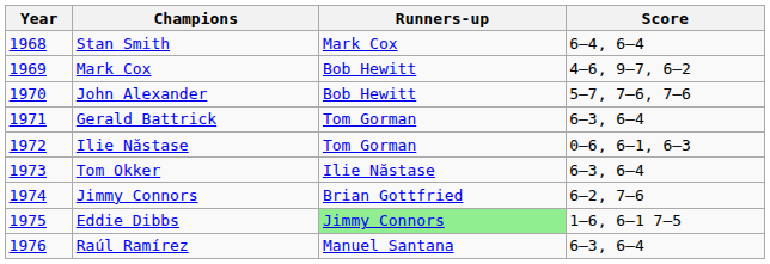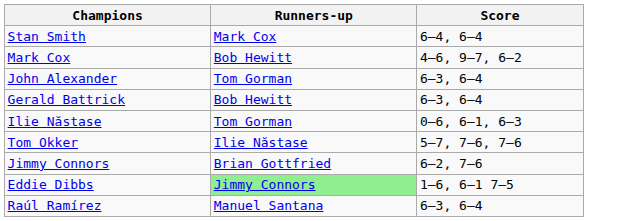 <table class="wikitable">
 <tr>
-<th style="width:50px">Year</th>
 <th style="width:200px">Champions</th>
 <th style="width:200px">Runners-up</th>
 <th style="width:160px">Score</th>
 </tr>
 <tr>
-<td><a href='#'>1968</a></td>
 <td> <a href='#'>Stan Smith</a></td>
 <td> <a href='#'>Mark Cox</a></td>
 <td>6–4, 6–4</td>
 </tr>
 <tr>
-<td><a href='#'>1969</a></td>
 <td> <a href='#'>Mark Cox</a></td>
 <td> <a href='#'>Bob Hewitt</a></td>
 <td>4–6, 9–7, 6–2</td>
 </tr>
 <tr>
-<td><a href='#'>1970</a></td>
 <td> <a href='#'>John Alexander</a></td>
-<td> <a href='#'>Bob Hewitt</a></td>
-<td>5–7, 7–6, 7–6</td>
+<td> <a href='#'>Tom Gorman</a></td>
+<td>6–3, 6–4 </td>
 </tr>
 <tr>
-<td><a href='#'>1971</a></td>
 <td> <a href='#'>Gerald Battrick</a></td>
-<td> <a href='#'>Tom Gorman</a></td>
+<td> <a href='#'>Bob Hewitt</a></td>
 <td>6–3, 6–4</td>
 </tr>
 <tr>
-<td><a href='#'>1972</a></td>
 <td> <a href='#'>Ilie Năstase</a></td>
 <td> <a href='#'>Tom Gorman</a></td>
 <td>0–6, 6–1, 6–3 </td>
 </tr>
 <tr>
-<td><a href='#'>1973</a></td>
 <td> <a href='#'>Tom Okker</a></td>
 <td>  <a href='#'>Ilie Năstase</a></td>
-<td>6–3, 6–4 </td>
+<td>5–7, 7–6, 7–6</td>
 </tr>
 <tr>
-<td><a href='#'>1974</a></td>
 <td> <a href='#'>Jimmy Connors</a></td>
 <td> <a href='#'>Brian Gottfried</a></td>
 <td>6–2, 7–6 </td>
 </tr>
 <tr>
-<td><a href='#'>1975</a></td>
 <td> <a href='#'>Eddie Dibbs</a></td>
 <td style="background: lightgreen;"> <a href='#'>Jimmy Connors</a></td>
 <td>1–6, 6–1 7–5 </td>
 </tr>
 <tr>
-<td><a href='#'>1976</a></td>
 <td> <a href='#'>Raúl Ramírez</a></td>
 <td> <a href='#'>Manuel Santana</a></td>
 <td>6–3, 6–4 </td>
 </tr>
 </table>
